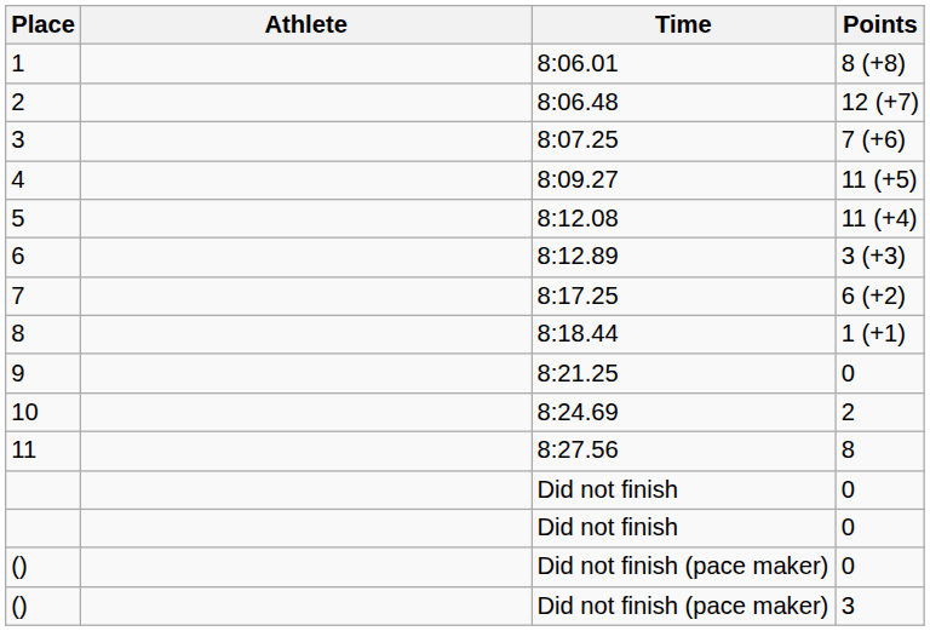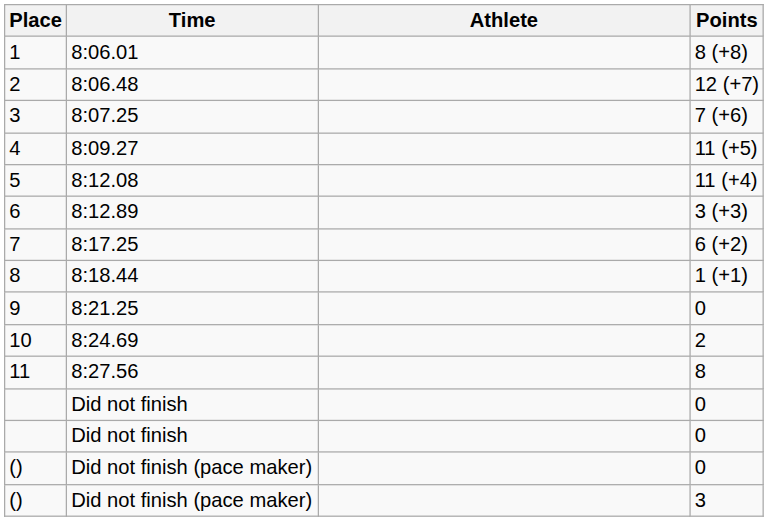 <table class="wikitable sortable">
 <tr>
 <th>Place</th>
+<th style="width:12em">Time</th>
 <th style="width:18em">Athlete</th>
-<th style="width:12em">Time</th>
 <th>Points</th>
 </tr>
 <tr>
 <td>1</td>
+<td>8:06.01   </td>
 <td></td>
-<td>8:06.01   </td>
 <td>8 (+8)</td>
 </tr>
 <tr>
 <td>2</td>
+<td>8:06.48 </td>
 <td></td>
-<td>8:06.48 </td>
 <td>12 (+7)</td>
 </tr>
 <tr>
 <td>3</td>
+<td>8:07.25</td>
 <td></td>
-<td>8:07.25</td>
 <td>7 (+6)</td>
 </tr>
 <tr>
 <td>4</td>
+<td>8:09.27</td>
 <td></td>
-<td>8:09.27</td>
 <td>11 (+5)</td>
 </tr>
 <tr>
 <td>5</td>
+<td>8:12.08</td>
 <td></td>
-<td>8:12.08</td>
 <td>11 (+4)</td>
 </tr>
 <tr>
 <td>6</td>
+<td>8:12.89 </td>
 <td></td>
-<td>8:12.89 </td>
 <td>3 (+3)</td>
 </tr>
 <tr>
 <td>7</td>
+<td>8:17.25</td>
 <td></td>
-<td>8:17.25</td>
 <td>6 (+2)</td>
 </tr>
 <tr>
 <td>8</td>
+<td>8:18.44 </td>
 <td></td>
-<td>8:18.44 </td>
 <td>1 (+1)</td>
 </tr>
 <tr>
 <td>9</td>
+<td>8:21.25</td>
 <td></td>
-<td>8:21.25</td>
 <td>0</td>
 </tr>
 <tr>
 <td>10</td>
+<td>8:24.69</td>
 <td></td>
-<td>8:24.69</td>
 <td>2</td>
 </tr>
 <tr>
 <td>11</td>
+<td>8:27.56</td>
 <td></td>
-<td>8:27.56</td>
 <td>8</td>
 </tr>
 <tr>
 <td data-sort-value=12></td>
+<td>Did not finish</td>
 <td></td>
-<td>Did not finish</td>
 <td>0</td>
 </tr>
 <tr>
 <td data-sort-value=12></td>
+<td>Did not finish</td>
 <td></td>
-<td>Did not finish</td>
 <td>0</td>
 </tr>
 <tr>
 <td data-sort-value=13> ()</td>
+<td>Did not finish (pace maker)</td>
 <td></td>
-<td>Did not finish (pace maker)</td>
 <td>0</td>
 </tr>
 <tr>
 <td data-sort-value=13> ()</td>
+<td>Did not finish (pace maker)</td>
 <td></td>
-<td>Did not finish (pace maker)</td>
 <td>3</td>
 </tr>
 </table>
